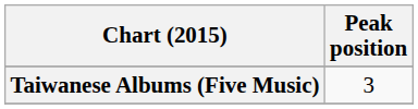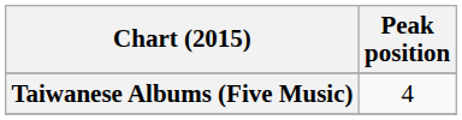 <table class="wikitable sortable plainrowheaders" style="text-align:center">
 <tr>
 <th scope="col">Chart (2015)</th>
 <th scope="col">Peak<br>position</th>
 </tr>
 <tr>
 </tr>
 <tr>
 </tr>
 <tr>
 </tr>
 <tr>
 </tr>
 <tr>
 </tr>
 <tr>
 </tr>
 <tr>
 </tr>
 <tr>
 </tr>
 <tr>
 </tr>
 <tr>
 </tr>
 <tr>
 </tr>
 <tr>
 </tr>
 <tr>
 </tr>
 <tr>
 </tr>
 <tr>
 </tr>
 <tr>
 </tr>
 <tr>
 <th scope="row">Taiwanese Albums (Five Music)</th>
-<td>3</td>
+<td>4</td>
 </tr>
 <tr>
 </tr>
 <tr>
 </tr>
 <tr>
 </tr>
 <tr>
 </tr>
 </table>
